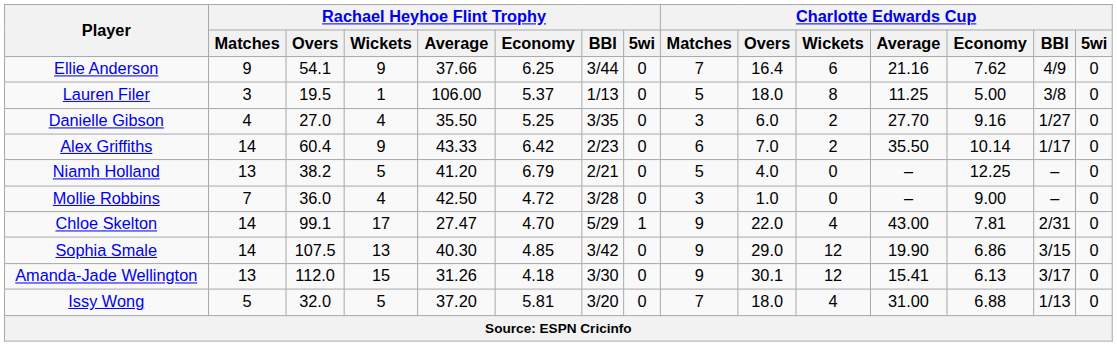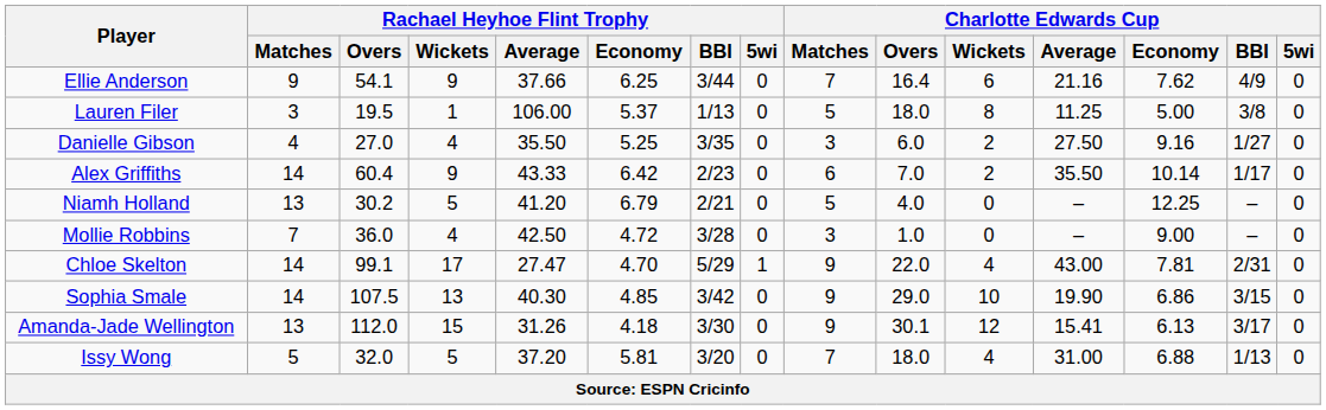 <table class="wikitable" style="text-align:center; width:86%;">
 <tr>
 <th rowspan=2>Player</th>
 <th colspan=7><a href='#'>Rachael Heyhoe Flint Trophy</a></th>
 <th colspan=7><a href='#'>Charlotte Edwards Cup</a></th>
 </tr>
 <tr>
 <th>Matches</th>
 <th>Overs</th>
 <th>Wickets</th>
 <th>Average</th>
 <th>Economy</th>
 <th>BBI</th>
 <th>5wi</th>
 <th>Matches</th>
 <th>Overs</th>
 <th>Wickets</th>
 <th>Average</th>
 <th>Economy</th>
 <th>BBI</th>
 <th>5wi</th>
 </tr>
 <tr>
 <td><a href='#'>Ellie Anderson</a></td>
 <td>9</td>
 <td>54.1</td>
 <td>9</td>
 <td>37.66</td>
 <td>6.25</td>
 <td>3/44</td>
 <td>0</td>
 <td>7</td>
 <td>16.4</td>
 <td>6</td>
 <td>21.16</td>
 <td>7.62</td>
 <td>4/9</td>
 <td>0</td>
 </tr>
 <tr>
 <td><a href='#'>Lauren Filer</a></td>
 <td>3</td>
 <td>19.5</td>
 <td>1</td>
 <td>106.00</td>
 <td>5.37</td>
 <td>1/13</td>
 <td>0</td>
 <td>5</td>
 <td>18.0</td>
 <td>8</td>
 <td>11.25</td>
 <td>5.00</td>
 <td>3/8</td>
 <td>0</td>
 </tr>
 <tr>
 <td><a href='#'>Danielle Gibson</a></td>
 <td>4</td>
 <td>27.0</td>
 <td>4</td>
 <td>35.50</td>
 <td>5.25</td>
 <td>3/35</td>
 <td>0</td>
 <td>3</td>
 <td>6.0</td>
 <td>2</td>
-<td>27.70</td>
+<td>27.50</td>
 <td>9.16</td>
 <td>1/27</td>
 <td>0</td>
 </tr>
 <tr>
 <td><a href='#'>Alex Griffiths</a></td>
 <td>14</td>
 <td>60.4</td>
 <td>9</td>
 <td>43.33</td>
 <td>6.42</td>
 <td>2/23</td>
 <td>0</td>
 <td>6</td>
 <td>7.0</td>
 <td>2</td>
 <td>35.50</td>
 <td>10.14</td>
 <td>1/17</td>
 <td>0</td>
 </tr>
 <tr>
 <td><a href='#'>Niamh Holland</a></td>
 <td>13</td>
-<td>38.2</td>
+<td>30.2</td>
 <td>5</td>
 <td>41.20</td>
 <td>6.79</td>
 <td>2/21</td>
 <td>0</td>
 <td>5</td>
 <td>4.0</td>
 <td>0</td>
 <td>–</td>
 <td>12.25</td>
 <td>–</td>
 <td>0</td>
 </tr>
 <tr>
 <td><a href='#'>Mollie Robbins</a></td>
 <td>7</td>
 <td>36.0</td>
 <td>4</td>
 <td>42.50</td>
 <td>4.72</td>
 <td>3/28</td>
 <td>0</td>
 <td>3</td>
 <td>1.0</td>
 <td>0</td>
 <td>–</td>
 <td>9.00</td>
 <td>–</td>
 <td>0</td>
 </tr>
 <tr>
 <td><a href='#'>Chloe Skelton</a></td>
 <td>14</td>
 <td>99.1</td>
 <td>17</td>
 <td>27.47</td>
 <td>4.70</td>
 <td>5/29</td>
 <td>1</td>
 <td>9</td>
 <td>22.0</td>
 <td>4</td>
 <td>43.00</td>
 <td>7.81</td>
 <td>2/31</td>
 <td>0</td>
 </tr>
 <tr>
 <td><a href='#'>Sophia Smale</a></td>
 <td>14</td>
 <td>107.5</td>
 <td>13</td>
 <td>40.30</td>
 <td>4.85</td>
 <td>3/42</td>
 <td>0</td>
 <td>9</td>
 <td>29.0</td>
-<td>12</td>
+<td>10</td>
 <td>19.90</td>
 <td>6.86</td>
 <td>3/15</td>
 <td>0</td>
 </tr>
 <tr>
 <td><a href='#'>Amanda-Jade Wellington</a></td>
 <td>13</td>
 <td>112.0</td>
 <td>15</td>
 <td>31.26</td>
 <td>4.18</td>
 <td>3/30</td>
 <td>0</td>
 <td>9</td>
 <td>30.1</td>
 <td>12</td>
 <td>15.41</td>
 <td>6.13</td>
 <td>3/17</td>
 <td>0</td>
 </tr>
 <tr>
 <td><a href='#'>Issy Wong</a></td>
 <td>5</td>
 <td>32.0</td>
 <td>5</td>
 <td>37.20</td>
 <td>5.81</td>
 <td>3/20</td>
 <td>0</td>
 <td>7</td>
 <td>18.0</td>
 <td>4</td>
 <td>31.00</td>
 <td>6.88</td>
 <td>1/13</td>
 <td>0</td>
 </tr>
 <tr>
 <th colspan="15"><small>Source: ESPN Cricinfo</small></th>
 </tr>
 </table>
